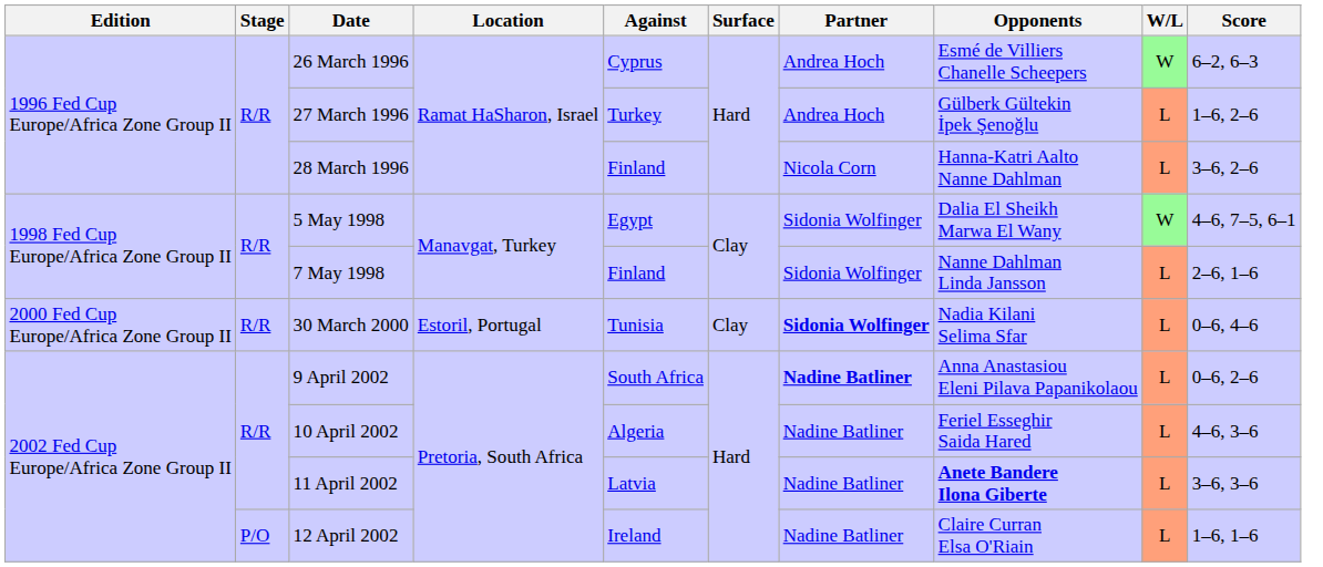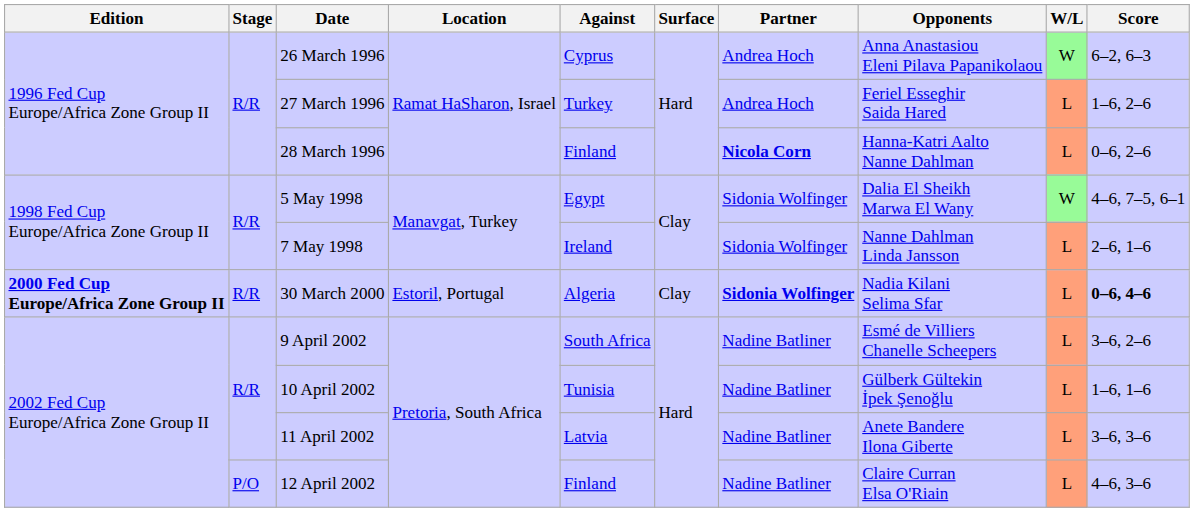 <table class=wikitable style=font-size:97%>
 <tr>
 <th>Edition</th>
 <th>Stage</th>
 <th>Date</th>
 <th>Location</th>
 <th>Against</th>
 <th>Surface</th>
 <th>Partner</th>
 <th>Opponents</th>
 <th>W/L</th>
 <th>Score</th>
 </tr>
 <tr style="background:#ccf;">
 <td rowspan="3"><a href='#'>1996 Fed Cup</a> <br> Europe/Africa Zone Group II</td>
 <td rowspan="3"><a href='#'>R/R</a></td>
 <td>26 March 1996</td>
 <td rowspan="3"><a href='#'>Ramat HaSharon</a>, Israel</td>
 <td> <a href='#'>Cyprus</a></td>
 <td rowspan="3">Hard</td>
 <td> <a href='#'>Andrea Hoch</a></td>
-<td> <a href='#'>Esmé de Villiers</a> <br>  <a href='#'>Chanelle Scheepers</a></td>
+<td> <a href='#'>Anna Anastasiou</a> <br>  <a href='#'>Eleni Pilava Papanikolaou</a></td>
 <td style="text-align:center; background:#98fb98;">W</td>
 <td>6–2, 6–3</td>
 </tr>
 <tr style="background:#ccf;">
 <td>27 March 1996</td>
 <td> <a href='#'>Turkey</a></td>
 <td> <a href='#'>Andrea Hoch</a></td>
-<td> <a href='#'>Gülberk Gültekin</a> <br>  <a href='#'>İpek Şenoğlu</a></td>
+<td> <a href='#'>Feriel Esseghir</a> <br>  <a href='#'>Saida Hared</a></td>
 <td style="text-align:center; background:#ffa07a;">L</td>
 <td>1–6, 2–6</td>
 </tr>
 <tr style="background:#ccf;">
 <td>28 March 1996</td>
 <td> <a href='#'>Finland</a></td>
-<td> <a href='#'>Nicola Corn</a></td>
+<td><strong> <a href='#'>Nicola Corn</a></strong></td>
 <td> <a href='#'>Hanna-Katri Aalto</a> <br>  <a href='#'>Nanne Dahlman</a></td>
 <td style="text-align:center; background:#ffa07a;">L</td>
-<td>3–6, 2–6</td>
+<td>0–6, 2–6</td>
 </tr>
 <tr style="background:#ccf;">
 <td rowspan="2"><a href='#'>1998 Fed Cup</a> <br> Europe/Africa Zone Group II</td>
 <td rowspan="2"><a href='#'>R/R</a></td>
 <td>5 May 1998</td>
 <td rowspan="2"><a href='#'>Manavgat</a>, Turkey</td>
 <td> <a href='#'>Egypt</a></td>
 <td rowspan="2">Clay</td>
 <td> <a href='#'>Sidonia Wolfinger</a></td>
 <td> <a href='#'>Dalia El Sheikh</a> <br>  <a href='#'>Marwa El Wany</a></td>
 <td style="text-align:center; background:#98fb98;">W</td>
 <td>4–6, 7–5, 6–1</td>
 </tr>
 <tr style="background:#ccf;">
 <td>7 May 1998</td>
-<td> <a href='#'>Finland</a></td>
+<td> <a href='#'>Ireland</a></td>
 <td> <a href='#'>Sidonia Wolfinger</a></td>
 <td> <a href='#'>Nanne Dahlman</a> <br>  <a href='#'>Linda Jansson</a></td>
 <td style="text-align:center; background:#ffa07a;">L</td>
 <td>2–6, 1–6</td>
 </tr>
 <tr style="background:#ccf;">
-<td><a href='#'>2000 Fed Cup</a> <br> Europe/Africa Zone Group II</td>
+<td><strong><a href='#'>2000 Fed Cup</a> <br> Europe/Africa Zone Group II</strong></td>
 <td><a href='#'>R/R</a></td>
 <td>30 March 2000</td>
 <td><a href='#'>Estoril</a>, Portugal</td>
-<td> <a href='#'>Tunisia</a></td>
+<td> <a href='#'>Algeria</a></td>
 <td>Clay</td>
 <td><strong> <a href='#'>Sidonia Wolfinger</a></strong></td>
 <td> <a href='#'>Nadia Kilani</a> <br>  <a href='#'>Selima Sfar</a></td>
 <td style="text-align:center; background:#ffa07a;">L</td>
-<td>0–6, 4–6</td>
+<td><strong>0–6, 4–6</strong></td>
 </tr>
 <tr style="background:#ccf;">
 <td rowspan="4"><a href='#'>2002 Fed Cup</a> <br> Europe/Africa Zone Group II</td>
 <td rowspan="3"><a href='#'>R/R</a></td>
 <td>9 April 2002</td>
 <td rowspan="4"><a href='#'>Pretoria</a>, South Africa</td>
 <td> <a href='#'>South Africa</a></td>
 <td rowspan="4">Hard</td>
-<td><strong> <a href='#'>Nadine Batliner</a></strong></td>
-<td> <a href='#'>Anna Anastasiou</a> <br>  <a href='#'>Eleni Pilava Papanikolaou</a></td>
+<td> <a href='#'>Nadine Batliner</a></td>
+<td> <a href='#'>Esmé de Villiers</a> <br>  <a href='#'>Chanelle Scheepers</a></td>
 <td style="text-align:center; background:#ffa07a;">L</td>
-<td>0–6, 2–6</td>
+<td>3–6, 2–6</td>
 </tr>
 <tr style="background:#ccf;">
 <td>10 April 2002</td>
-<td> <a href='#'>Algeria</a></td>
+<td> <a href='#'>Tunisia</a></td>
 <td> <a href='#'>Nadine Batliner</a></td>
-<td> <a href='#'>Feriel Esseghir</a> <br>  <a href='#'>Saida Hared</a></td>
+<td> <a href='#'>Gülberk Gültekin</a> <br>  <a href='#'>İpek Şenoğlu</a></td>
 <td style="text-align:center; background:#ffa07a;">L</td>
-<td>4–6, 3–6</td>
+<td>1–6, 1–6</td>
 </tr>
 <tr style="background:#ccf;">
 <td>11 April 2002</td>
 <td> <a href='#'>Latvia</a></td>
 <td> <a href='#'>Nadine Batliner</a></td>
-<td><strong> <a href='#'>Anete Bandere</a> <br>  <a href='#'>Ilona Giberte</a></strong></td>
+<td> <a href='#'>Anete Bandere</a> <br>  <a href='#'>Ilona Giberte</a></td>
 <td style="text-align:center; background:#ffa07a;">L</td>
 <td>3–6, 3–6</td>
 </tr>
 <tr style="background:#ccf;">
 <td><a href='#'>P/O</a></td>
 <td>12 April 2002</td>
-<td> <a href='#'>Ireland</a></td>
+<td> <a href='#'>Finland</a></td>
 <td> <a href='#'>Nadine Batliner</a></td>
 <td> <a href='#'>Claire Curran</a> <br>  <a href='#'>Elsa O'Riain</a></td>
 <td style="text-align:center; background:#ffa07a;">L</td>
-<td>1–6, 1–6</td>
+<td>4–6, 3–6</td>
 </tr>
 </table>
